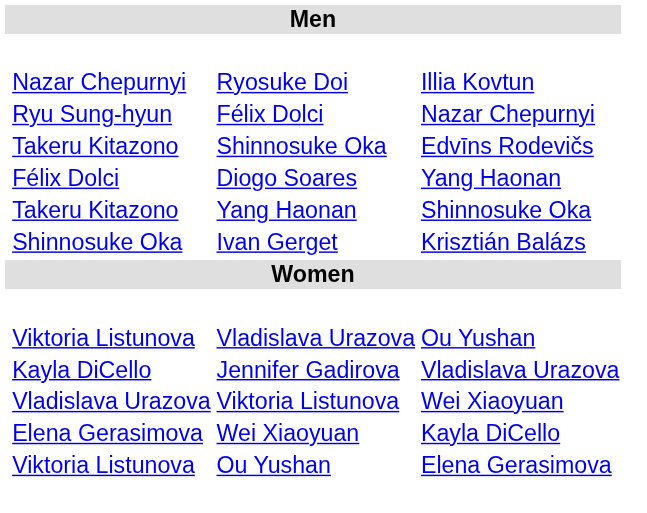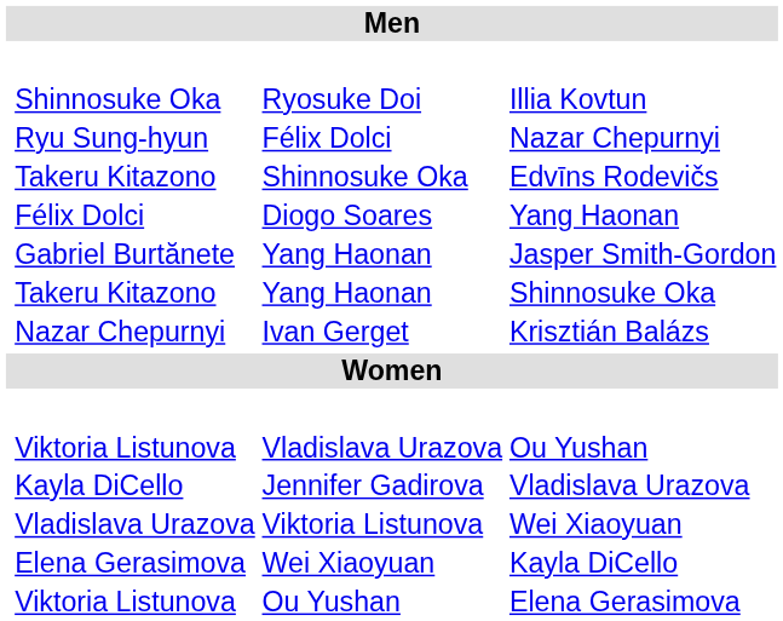 <table>
 <tr bgcolor="DFDFDF">
 <td colspan="4" align="center"><strong>Men</strong></td>
 </tr>
 <tr>
 <td><br></td>
 <td><br></td>
 <td><br></td>
 <td><br></td>
 </tr>
 <tr>
 <td><br></td>
-<td> <a href='#'>Nazar Chepurnyi</a></td>
+<td> <a href='#'>Shinnosuke Oka</a></td>
 <td> <a href='#'>Ryosuke Doi</a></td>
 <td> <a href='#'>Illia Kovtun</a></td>
 </tr>
 <tr>
 <td><br></td>
 <td> <a href='#'>Ryu Sung-hyun</a></td>
 <td> <a href='#'>Félix Dolci</a></td>
 <td> <a href='#'>Nazar Chepurnyi</a></td>
 </tr>
 <tr>
 <td><br></td>
 <td> <a href='#'>Takeru Kitazono</a></td>
 <td> <a href='#'>Shinnosuke Oka</a></td>
 <td> <a href='#'>Edvīns Rodevičs</a></td>
 </tr>
 <tr>
 <td><br></td>
 <td> <a href='#'>Félix Dolci</a></td>
 <td> <a href='#'>Diogo Soares</a></td>
 <td> <a href='#'>Yang Haonan</a></td>
 </tr>
 <tr>
 <td><br></td>
+<td> <a href='#'>Gabriel Burtănete</a></td>
+<td> <a href='#'>Yang Haonan</a></td>
+<td> <a href='#'>Jasper Smith-Gordon</a></td>
+</tr>
+<tr>
+<td><br></td>
 <td> <a href='#'>Takeru Kitazono</a></td>
 <td> <a href='#'>Yang Haonan</a></td>
 <td> <a href='#'>Shinnosuke Oka</a></td>
 </tr>
 <tr>
 <td><br></td>
-<td> <a href='#'>Shinnosuke Oka</a></td>
+<td> <a href='#'>Nazar Chepurnyi</a></td>
 <td> <a href='#'>Ivan Gerget</a></td>
 <td> <a href='#'>Krisztián Balázs</a></td>
 </tr>
 <tr bgcolor="DFDFDF">
 <td colspan="4" align="center"><strong>Women</strong></td>
 </tr>
 <tr>
 <td><br></td>
 <td><br></td>
 <td><br></td>
 <td><br></td>
 </tr>
 <tr>
 <td><br></td>
 <td> <a href='#'>Viktoria Listunova</a></td>
 <td> <a href='#'>Vladislava Urazova</a></td>
 <td> <a href='#'>Ou Yushan</a></td>
 </tr>
 <tr>
 <td><br></td>
 <td> <a href='#'>Kayla DiCello</a></td>
 <td> <a href='#'>Jennifer Gadirova</a></td>
 <td> <a href='#'>Vladislava Urazova</a></td>
 </tr>
 <tr>
 <td><br></td>
 <td> <a href='#'>Vladislava Urazova</a></td>
 <td> <a href='#'>Viktoria Listunova</a></td>
 <td> <a href='#'>Wei Xiaoyuan</a></td>
 </tr>
 <tr>
 <td><br></td>
 <td> <a href='#'>Elena Gerasimova</a></td>
 <td> <a href='#'>Wei Xiaoyuan</a></td>
 <td> <a href='#'>Kayla DiCello</a></td>
 </tr>
 <tr>
 <td><br></td>
 <td> <a href='#'>Viktoria Listunova</a></td>
 <td> <a href='#'>Ou Yushan</a></td>
 <td> <a href='#'>Elena Gerasimova</a></td>
 </tr>
 </table>
